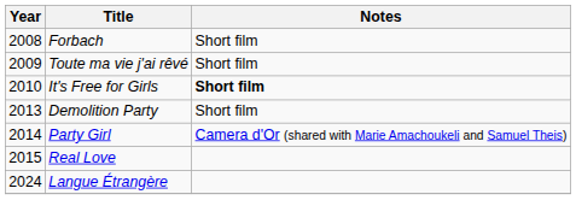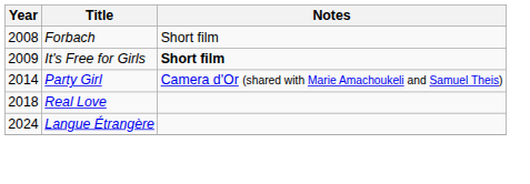 <table class="wikitable sortable">
 <tr>
 <th>Year</th>
 <th>Title</th>
 <th class="unsortable">Notes</th>
 </tr>
 <tr>
 <td>2008</td>
 <td><em>Forbach</em></td>
 <td>Short film</td>
 </tr>
 <tr>
 <td>2009</td>
-<td><em>Toute ma vie j'ai rêvé</em></td>
-<td>Short film</td>
-</tr>
-<tr>
-<td>2010</td>
 <td><em>It's Free for Girls</em></td>
 <td><strong>Short film</strong></td>
-</tr>
-<tr>
-<td>2013</td>
-<td><em>Demolition Party</em></td>
-<td>Short film</td>
 </tr>
 <tr>
 <td>2014</td>
 <td><em><a href='#'>Party Girl</a></em></td>
 <td><a href='#'>Camera d'Or</a> <small>(shared with <a href='#'>Marie Amachoukeli</a> and <a href='#'>Samuel Theis</a>)</small></td>
 </tr>
 <tr>
-<td>2015</td>
+<td>2018</td>
 <td><em><a href='#'>Real Love</a></em></td>
 <td></td>
 </tr>
 <tr>
 <td>2024</td>
 <td><em><a href='#'>Langue Étrangère</a></em></td>
 <td></td>
 </tr>
 <tr>
 </tr>
 </table>
